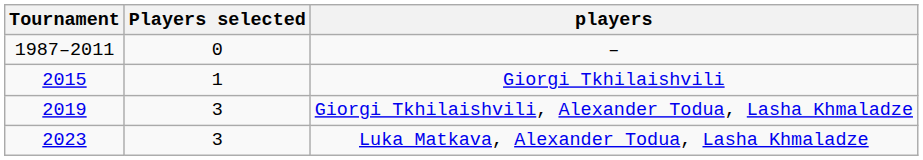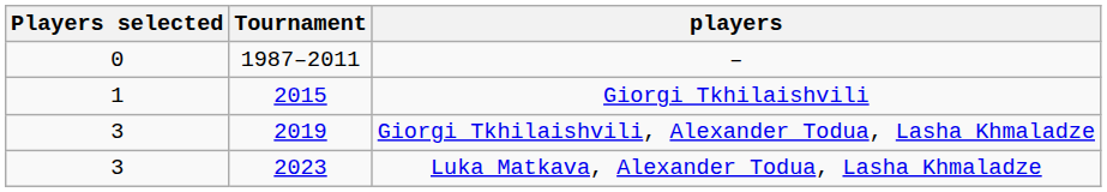 <table class="wikitable sortable" style="text-align:center">
 <tr>
+<th>Players selected</th>
 <th>Tournament</th>
-<th>Players selected</th>
 <th> players</th>
 </tr>
 <tr>
+<td>0</td>
 <td>1987–2011</td>
-<td>0</td>
 <td>–</td>
 </tr>
 <tr>
+<td>1</td>
 <td><a href='#'>2015</a></td>
-<td>1</td>
 <td><a href='#'>Giorgi Tkhilaishvili</a></td>
 </tr>
 <tr>
+<td>3</td>
 <td><a href='#'>2019</a></td>
-<td>3</td>
 <td><a href='#'>Giorgi Tkhilaishvili</a>, <a href='#'>Alexander Todua</a>, <a href='#'>Lasha Khmaladze</a></td>
 </tr>
 <tr>
+<td>3</td>
 <td><a href='#'>2023</a></td>
-<td>3</td>
 <td><a href='#'>Luka Matkava</a>, <a href='#'>Alexander Todua</a>, <a href='#'>Lasha Khmaladze</a></td>
 </tr>
 </table>
